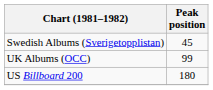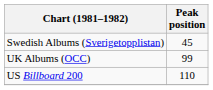 <table class="wikitable sortable plainrowheaders">
 <tr>
 <th>Chart (1981–1982)</th>
 <th>Peak<br>position</th>
 </tr>
 <tr>
 <td>Swedish Albums (<a href='#'>Sverigetopplistan</a>)</td>
 <td align=center>45</td>
 </tr>
 <tr>
 <td>UK Albums (<a href='#'>OCC</a>)</td>
 <td align=center>99</td>
 </tr>
 <tr>
 <td>US <a href='#'><em>Billboard</em> 200</a></td>
-<td align=center>180</td>
+<td align=center>110</td>
 </tr>
 <tr>
 </tr>
 </table>
